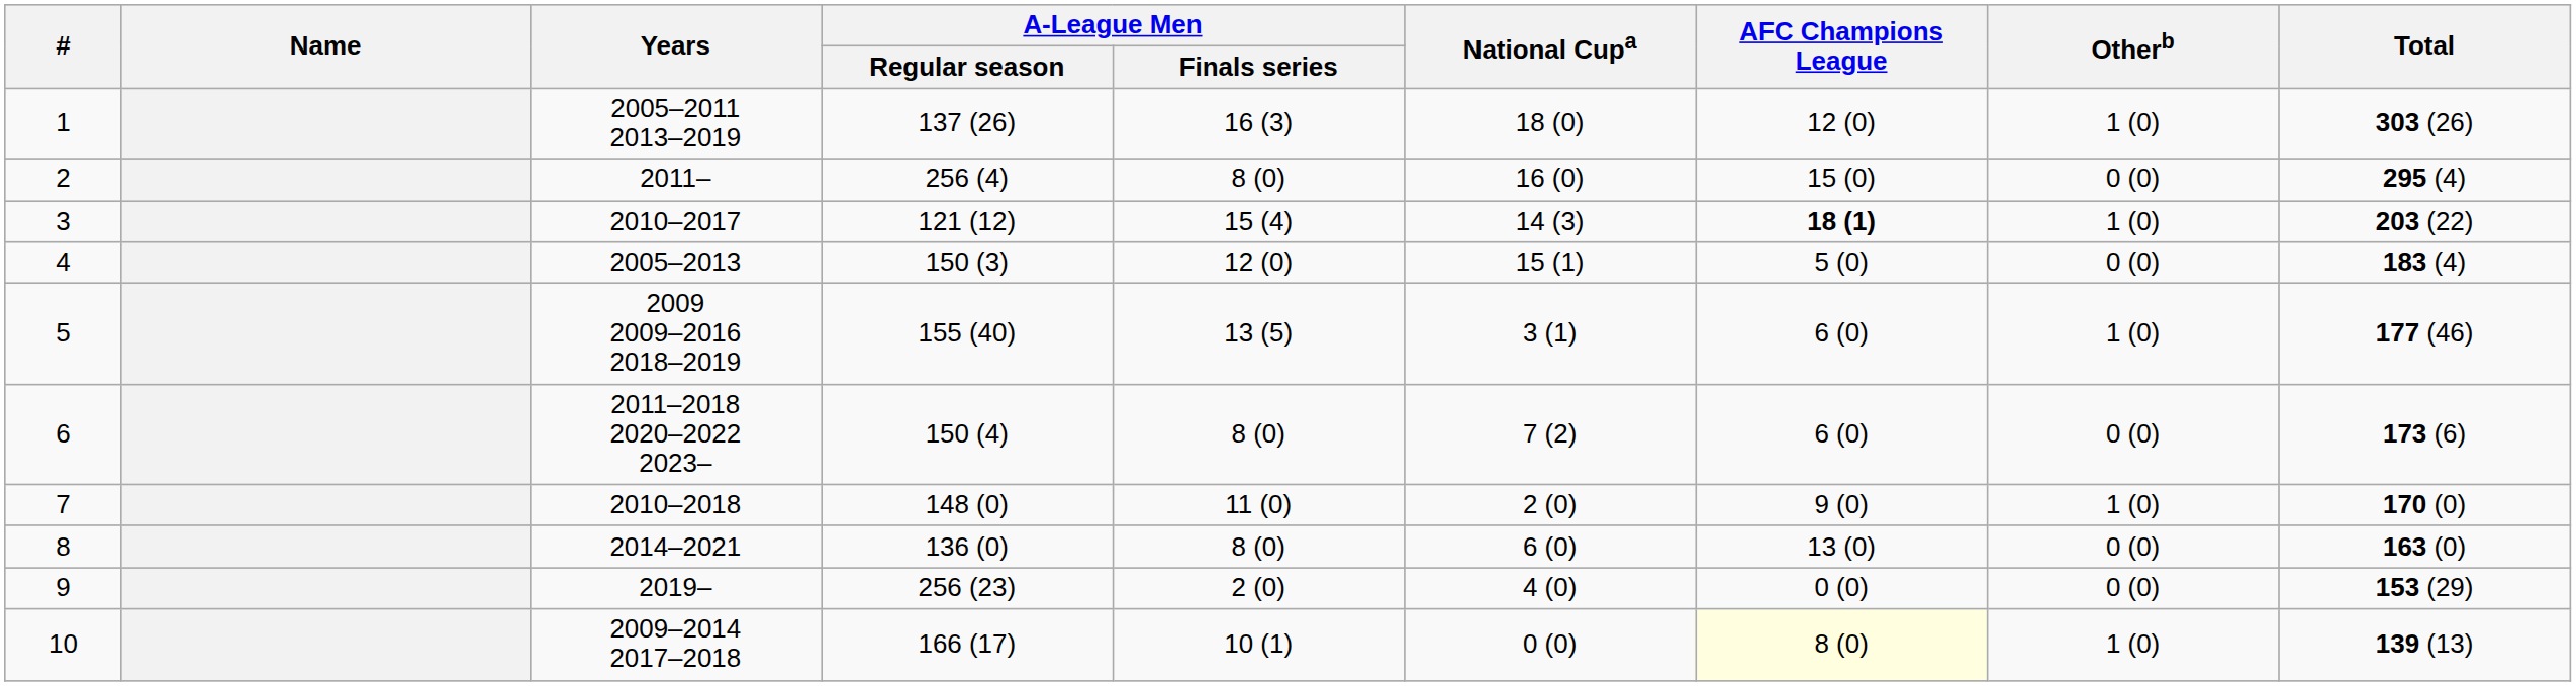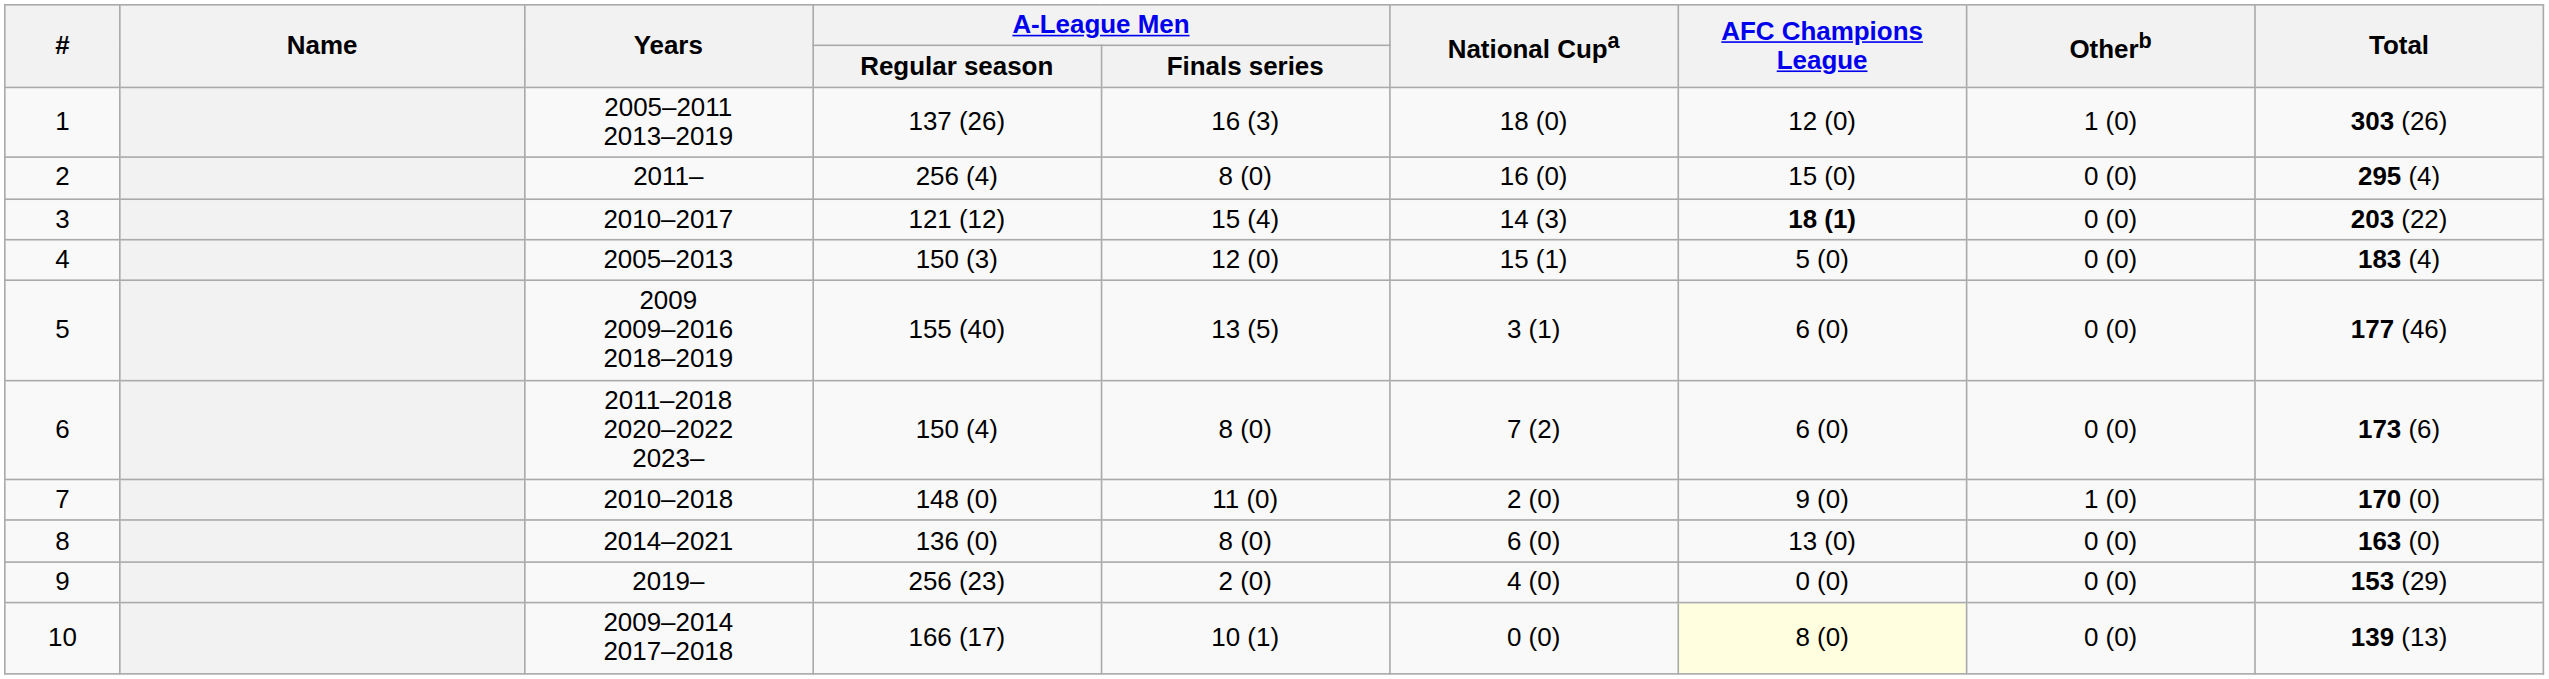 <table class="sortable wikitable plainrowheaders"  style="text-align: center;">
 <tr>
 <th rowspan="2" scope="col" style="width:4%;">#</th>
 <th rowspan="2" scope="col" style="width:14%;">Name</th>
 <th rowspan="2" scope="col" style="width:10%;">Years</th>
 <th colspan="2" scope="col" style="width:10%;"><a href='#'>A-League Men</a></th>
 <th rowspan="2" scope="col" style="width:10%;">National Cup<sup>a</sup></th>
 <th rowspan="2" scope="col" style="width:10%;"><a href='#'>AFC Champions League</a></th>
 <th rowspan="2" scope="col" style="width:10%;">Other<sup>b</sup></th>
 <th rowspan="2" scope="col" style="width:10%;">Total</th>
 </tr>
 <tr>
 <th scope="col" style="width:10%;">Regular season</th>
 <th scope="col" style="width:10%;">Finals series</th>
 </tr>
 <tr>
 <td>1</td>
 <th scope="row"> </th>
 <td>2005–2011<br>2013–2019</td>
 <td>137 (26)</td>
 <td>16 (3)</td>
 <td>18 (0)</td>
 <td>12 (0)</td>
 <td>1 (0)</td>
 <td><strong>303</strong> (26)</td>
 </tr>
 <tr>
 <td>2</td>
 <th scope="row"> <strong></strong></th>
 <td>2011–</td>
 <td>256 (4)</td>
 <td>8 (0)</td>
 <td>16 (0)</td>
 <td>15 (0)</td>
 <td>0 (0)</td>
 <td><strong>295</strong> (4)</td>
 </tr>
 <tr>
 <td>3</td>
 <th scope="row"> </th>
 <td>2010–2017</td>
 <td>121 (12)</td>
 <td>15 (4)</td>
 <td>14 (3)</td>
 <td><strong>18 (1)</strong></td>
-<td>1 (0)</td>
+<td>0 (0)</td>
 <td><strong>203</strong> (22)</td>
 </tr>
 <tr>
 <td>4</td>
 <th scope="row"> </th>
 <td>2005–2013</td>
 <td>150 (3)</td>
 <td>12 (0)</td>
 <td>15 (1)</td>
 <td>5 (0)</td>
 <td>0 (0)</td>
 <td><strong>183</strong> (4)</td>
 </tr>
 <tr>
 <td>5</td>
 <th scope="row"> </th>
 <td>2009<br>2009–2016<br>2018–2019</td>
 <td>155 (40)</td>
 <td>13 (5)</td>
 <td>3 (1)</td>
 <td>6 (0)</td>
-<td>1 (0)</td>
+<td>0 (0)</td>
 <td><strong>177</strong> (46)</td>
 </tr>
 <tr>
 <td>6</td>
 <th scope="row"> <strong></strong></th>
 <td>2011–2018<br>2020–2022<br>2023–</td>
 <td>150 (4)</td>
 <td>8 (0)</td>
 <td>7 (2)</td>
 <td>6 (0)</td>
 <td>0 (0)</td>
 <td><strong>173</strong> (6)</td>
 </tr>
 <tr>
 <td>7</td>
 <th scope="row"> </th>
 <td>2010–2018</td>
 <td>148 (0)</td>
 <td>11 (0)</td>
 <td>2 (0)</td>
 <td>9 (0)</td>
 <td>1 (0)</td>
 <td><strong>170</strong> (0)</td>
 </tr>
 <tr>
 <td>8</td>
 <th scope="row"> </th>
 <td>2014–2021</td>
 <td>136 (0)</td>
 <td>8 (0)</td>
 <td>6 (0)</td>
 <td>13 (0)</td>
 <td>0 (0)</td>
 <td><strong>163</strong> (0)</td>
 </tr>
 <tr>
 <td>9</td>
 <th scope="row"> <strong></strong></th>
 <td>2019–</td>
 <td>256 (23)</td>
 <td>2 (0)</td>
 <td>4 (0)</td>
 <td>0 (0)</td>
 <td>0 (0)</td>
 <td><strong>153</strong> (29)</td>
 </tr>
 <tr>
 <td>10</td>
 <th scope="row"> </th>
 <td>2009–2014<br>2017–2018</td>
 <td>166 (17)</td>
 <td>10 (1)</td>
 <td>0 (0)</td>
 <td style="background: lightyellow;">8 (0)</td>
-<td>1 (0)</td>
+<td>0 (0)</td>
 <td><strong>139</strong> (13)</td>
 </tr>
 </table>
